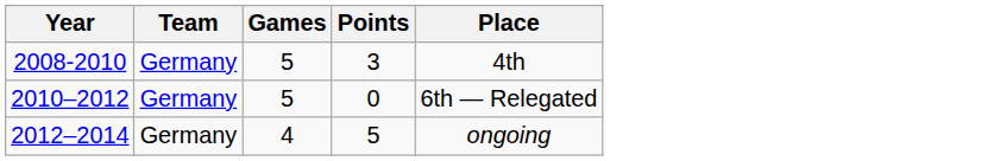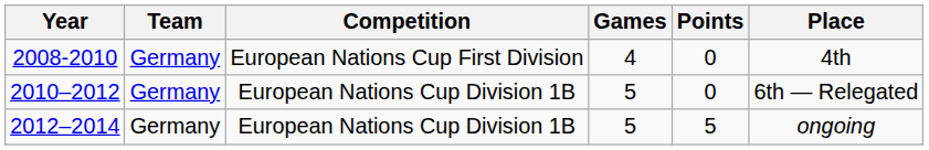 <table class="wikitable">
 <tr>
 <th>Year</th>
 <th>Team</th>
+<th>Competition</th>
 <th>Games</th>
 <th>Points</th>
 <th>Place</th>
 </tr>
 <tr align="center">
 <td><a href='#'>2008-2010</a></td>
 <td><a href='#'>Germany</a></td>
-<td>5</td>
-<td>3</td>
+<td>European Nations Cup First Division</td>
+<td>4</td>
+<td>0</td>
 <td>4th</td>
 </tr>
 <tr align="center">
 <td><a href='#'>2010–2012</a></td>
 <td><a href='#'>Germany</a></td>
+<td>European Nations Cup Division 1B</td>
 <td>5</td>
 <td>0</td>
 <td>6th — Relegated</td>
 </tr>
 <tr align="center">
 <td><a href='#'>2012–2014</a></td>
 <td>Germany</td>
-<td>4</td>
+<td>European Nations Cup Division 1B</td>
+<td>5</td>
 <td>5</td>
 <td><em>ongoing</em></td>
 </tr>
 </table>
